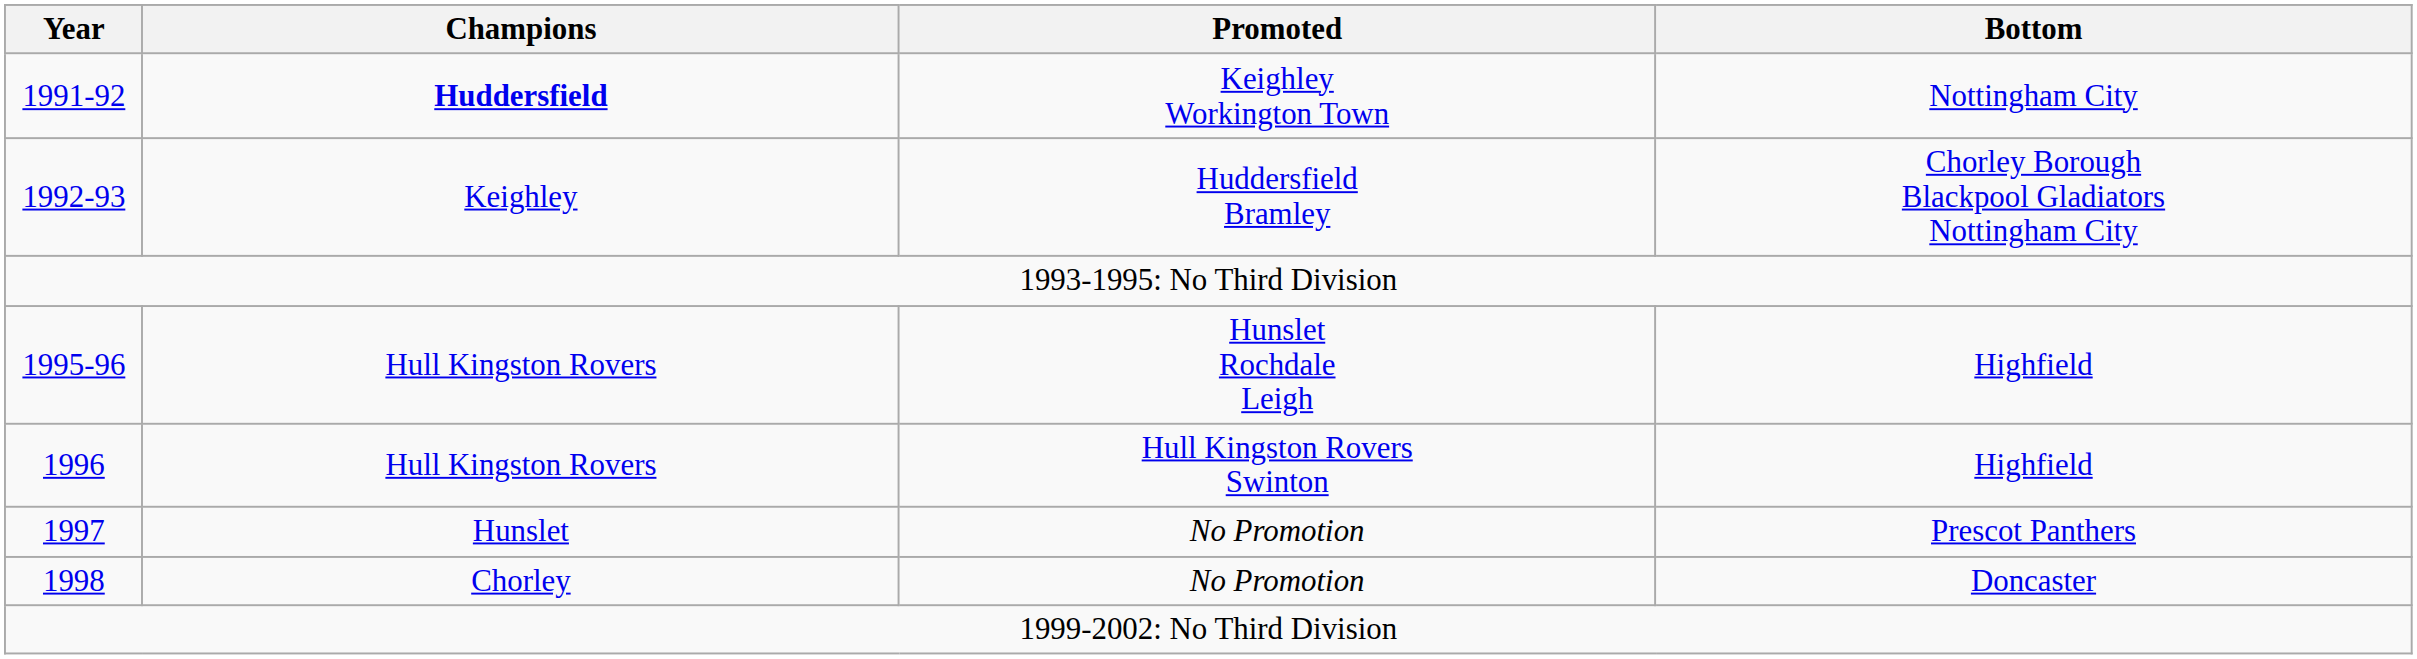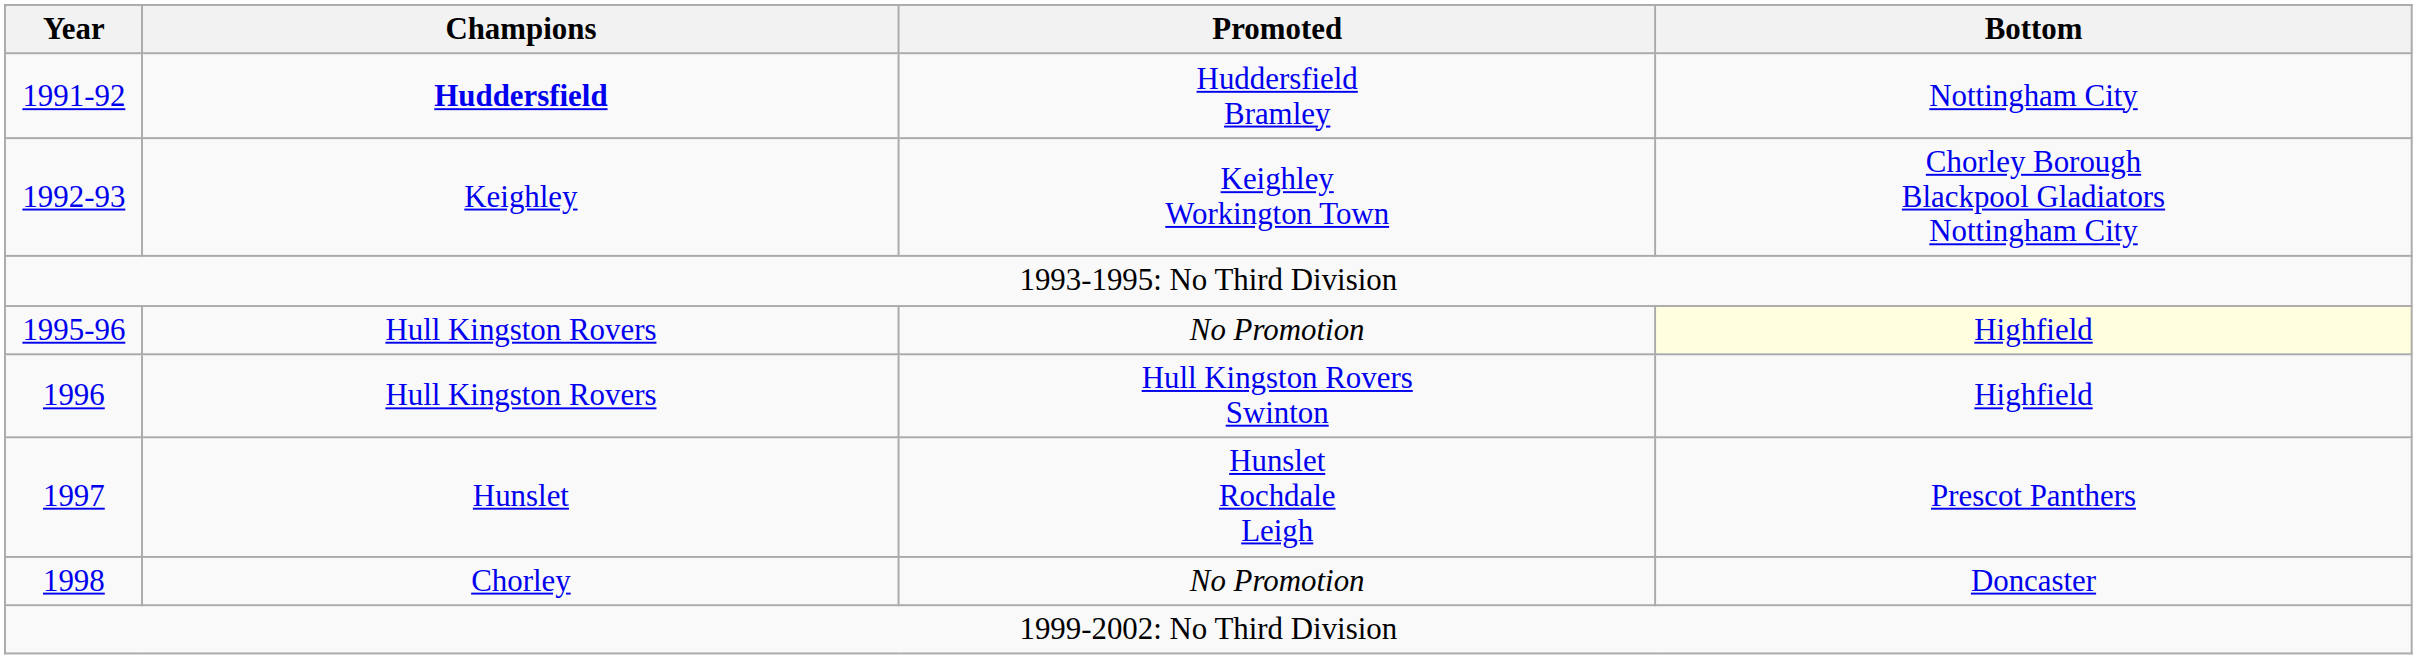 <table class="wikitable" style="text-align:center;">
 <tr>
 <th width=1%>Year</th>
 <th width=10%>Champions</th>
 <th width=10%>Promoted</th>
 <th width=10%>Bottom</th>
 </tr>
 <tr>
 <td><a href='#'>1991-92</a></td>
 <td><strong> <a href='#'>Huddersfield</a></strong></td>
-<td> <a href='#'>Keighley</a><br> <a href='#'>Workington Town</a></td>
+<td> <a href='#'>Huddersfield</a><br><a href='#'>Bramley</a></td>
 <td><a href='#'>Nottingham City</a></td>
 </tr>
 <tr>
 <td><a href='#'>1992-93</a></td>
 <td> <a href='#'>Keighley</a></td>
-<td> <a href='#'>Huddersfield</a><br><a href='#'>Bramley</a></td>
+<td> <a href='#'>Keighley</a><br> <a href='#'>Workington Town</a></td>
 <td><a href='#'>Chorley Borough</a><br><a href='#'>Blackpool Gladiators</a><br><a href='#'>Nottingham City</a></td>
 </tr>
 <tr>
 <td colspan=4 style="text-align:center;">1993-1995: No Third Division</td>
 </tr>
 <tr>
 <td><a href='#'>1995-96</a></td>
 <td> <a href='#'>Hull Kingston Rovers</a></td>
-<td> <a href='#'>Hunslet</a><br> <a href='#'>Rochdale</a><br> <a href='#'>Leigh</a></td>
-<td><a href='#'>Highfield</a></td>
+<td><em>No Promotion</em></td>
+<td style="background: lightyellow;"><a href='#'>Highfield</a></td>
 </tr>
 <tr>
 <td><a href='#'>1996</a></td>
 <td> <a href='#'>Hull Kingston Rovers</a></td>
 <td> <a href='#'>Hull Kingston Rovers</a><br> <a href='#'>Swinton</a></td>
 <td><a href='#'>Highfield</a></td>
 </tr>
 <tr>
 <td><a href='#'>1997</a></td>
 <td> <a href='#'>Hunslet</a></td>
-<td><em>No Promotion</em></td>
+<td> <a href='#'>Hunslet</a><br> <a href='#'>Rochdale</a><br> <a href='#'>Leigh</a></td>
 <td><a href='#'>Prescot Panthers</a></td>
 </tr>
 <tr>
 <td><a href='#'>1998</a></td>
 <td> <a href='#'>Chorley</a></td>
 <td><em>No Promotion</em></td>
 <td> <a href='#'>Doncaster</a></td>
 </tr>
 <tr>
 <td colspan=4 style="text-align:center;">1999-2002: No Third Division</td>
 </tr>
 </table>
